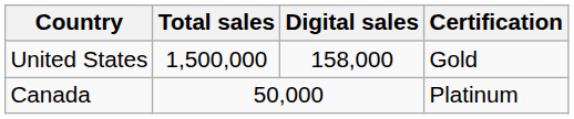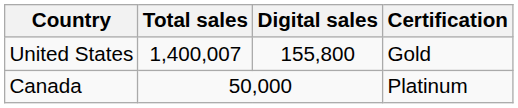 <table class="wikitable">
 <tr>
 <th>Country</th>
 <th>Total sales</th>
 <th>Digital sales</th>
 <th>Certification</th>
 </tr>
 <tr>
 <td>United States</td>
-<td style="text-align:center;">1,500,000</td>
-<td style="text-align:center;">158,000</td>
+<td style="text-align:center;">1,400,007</td>
+<td style="text-align:center;">155,800</td>
 <td>Gold</td>
 </tr>
 <tr>
 <td>Canada</td>
 <td colspan="2" style="text-align:center;">50,000</td>
 <td>Platinum</td>
 </tr>
 </table>
